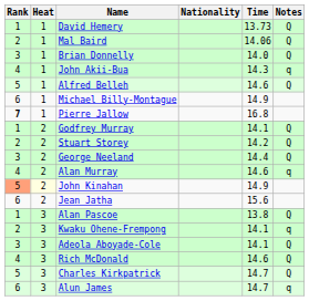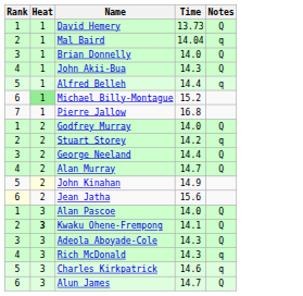 <table class="wikitable sortable" style="text-align:center;">
 <tr>
 <th scope=col>Rank</th>
 <th scope=col>Heat</th>
 <th scope=col>Name</th>
-<th scope=col>Nationality</th>
 <th scope=col>Time</th>
 <th scope=col>Notes</th>
 </tr>
 <tr style="background-color: #ccffcc;">
 <td>1</td>
 <td>1</td>
 <td style="text-align:left;"><a href='#'>David Hemery</a></td>
-<td style="text-align:left;"></td>
 <td>13.73</td>
 <td>Q</td>
 </tr>
 <tr style="background-color: #ccffcc;">
 <td>2</td>
 <td>1</td>
 <td style="text-align:left;"><a href='#'>Mal Baird</a></td>
-<td style="text-align:left;"></td>
-<td>14.06</td>
-<td>Q</td>
+<td>14.04</td>
+<td>q</td>
 </tr>
 <tr style="background-color: #ccffcc;">
 <td>3</td>
 <td>1</td>
 <td style="text-align:left;"><a href='#'>Brian Donnelly</a></td>
-<td style="text-align:left;"></td>
 <td>14.0</td>
 <td>Q</td>
 </tr>
 <tr style="background-color: #ccffcc;">
 <td>4</td>
 <td>1</td>
 <td style="text-align:left;"><a href='#'>John Akii-Bua</a></td>
-<td style="text-align:left;"></td>
 <td>14.3</td>
-<td>q</td>
+<td>Q</td>
 </tr>
 <tr style="background-color: #ddffdd;">
 <td>5</td>
 <td>1</td>
 <td style="text-align:left;"><a href='#'>Alfred Belleh</a></td>
-<td style="text-align:left;"></td>
-<td>14.6</td>
-<td>Q</td>
+<td>14.4</td>
+<td>q</td>
 </tr>
 <tr>
 <td>6</td>
-<td>1</td>
+<td style="background: lightgreen;">1</td>
 <td style="text-align:left;"><a href='#'>Michael Billy-Montague</a></td>
-<td style="text-align:left;"></td>
-<td>14.9</td>
+<td>15.2</td>
 <td></td>
 </tr>
 <tr>
-<td><strong>7</strong></td>
+<td>7</td>
 <td>1</td>
 <td style="text-align:left;"><a href='#'>Pierre Jallow</a></td>
-<td style="text-align:left;"></td>
 <td>16.8</td>
 <td></td>
 </tr>
 <tr style="background-color: #ccffcc;">
 <td>1</td>
 <td>2</td>
 <td style="text-align:left;"><a href='#'>Godfrey Murray</a></td>
-<td style="text-align:left;"></td>
-<td>14.1</td>
+<td>14.0</td>
 <td>Q</td>
 </tr>
 <tr style="background-color: #ccffcc;">
 <td>2</td>
 <td>2</td>
 <td style="text-align:left;"><a href='#'>Stuart Storey</a></td>
-<td style="text-align:left;"></td>
 <td>14.2</td>
-<td>Q</td>
+<td>q</td>
 </tr>
 <tr style="background-color: #ccffcc;">
 <td>3</td>
 <td>2</td>
 <td style="text-align:left;"><a href='#'>George Neeland</a></td>
-<td style="text-align:left;"></td>
 <td>14.4</td>
 <td>Q</td>
 </tr>
 <tr style="background-color: #ccffcc;">
 <td>4</td>
 <td>2</td>
 <td style="text-align:left;"><a href='#'>Alan Murray</a></td>
-<td style="text-align:left;"></td>
-<td>14.6</td>
-<td>q</td>
+<td>14.7</td>
+<td>Q</td>
 </tr>
 <tr>
-<td style="background: lightsalmon;">5</td>
+<td>5</td>
 <td style="background: lightyellow;">2</td>
 <td style="text-align:left;"><a href='#'>John Kinahan</a></td>
-<td style="text-align:left;"></td>
 <td>14.9</td>
 <td></td>
 </tr>
 <tr>
-<td>6</td>
+<td style="background: lightyellow;">6</td>
 <td>2</td>
 <td style="text-align:left;"><a href='#'>Jean Jatha</a></td>
-<td style="text-align:left;"></td>
 <td>15.6</td>
 <td></td>
 </tr>
 <tr style="background-color: #ccffcc;">
 <td>1</td>
 <td>3</td>
 <td style="text-align:left;"><a href='#'>Alan Pascoe</a></td>
-<td style="text-align:left;"></td>
-<td>13.8</td>
+<td>14.0</td>
 <td>Q</td>
 </tr>
 <tr style="background-color: #ccffcc;">
 <td>2</td>
-<td>3</td>
+<td><strong>3</strong></td>
 <td style="text-align:left;"><a href='#'>Kwaku Ohene-Frempong</a></td>
-<td style="text-align:left;"></td>
 <td>14.1</td>
-<td>q</td>
+<td>Q</td>
 </tr>
 <tr style="background-color: #ccffcc;">
 <td>3</td>
 <td>3</td>
 <td style="text-align:left;"><a href='#'>Adeola Aboyade-Cole</a></td>
-<td style="text-align:left;"></td>
-<td>14.1</td>
+<td>14.3</td>
 <td>Q</td>
 </tr>
 <tr style="background-color: #ccffcc;">
 <td>4</td>
 <td>3</td>
 <td style="text-align:left;"><a href='#'>Rich McDonald</a></td>
-<td style="text-align:left;"></td>
-<td>14.6</td>
-<td>Q</td>
+<td>14.3</td>
+<td>q</td>
 </tr>
 <tr style="background-color: #ddffdd;">
 <td>5</td>
 <td>3</td>
 <td style="text-align:left;"><a href='#'>Charles Kirkpatrick</a></td>
-<td style="text-align:left;"></td>
-<td>14.7</td>
-<td>Q</td>
+<td>14.6</td>
+<td>q</td>
 </tr>
 <tr style="background-color: #ddffdd;">
 <td>6</td>
 <td>3</td>
 <td style="text-align:left;"><a href='#'>Alun James</a></td>
-<td style="text-align:left;"></td>
 <td>14.7</td>
-<td>q</td>
+<td>Q</td>
 </tr>
 </table>
